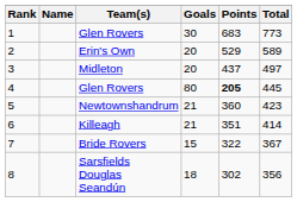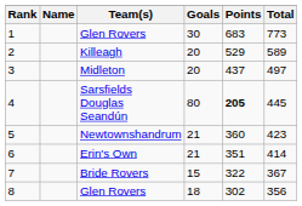 <table class="wikitable sortable">
 <tr>
 </tr>
 <tr>
 <th>Rank</th>
 <th>Name</th>
 <th>Team(s)</th>
 <th>Goals</th>
 <th>Points</th>
 <th>Total</th>
 </tr>
 <tr>
 <td>1</td>
 <td><em></em></td>
 <td><a href='#'>Glen Rovers</a></td>
 <td>30</td>
 <td>683</td>
 <td>773</td>
 </tr>
 <tr>
 <td>2</td>
 <td><em></em></td>
-<td><a href='#'>Erin's Own</a></td>
+<td><a href='#'>Killeagh</a></td>
 <td>20</td>
 <td>529</td>
 <td>589</td>
 </tr>
 <tr>
 <td>3</td>
 <td><em></em></td>
 <td><a href='#'>Midleton</a></td>
 <td>20</td>
 <td>437</td>
 <td>497</td>
 </tr>
 <tr>
 <td>4</td>
 <td></td>
-<td><a href='#'>Glen Rovers</a></td>
+<td><a href='#'>Sarsfields</a><br><a href='#'>Douglas</a><br><a href='#'>Seandún</a></td>
 <td>80</td>
 <td><strong>205</strong></td>
 <td>445</td>
 </tr>
 <tr>
 <td>5</td>
 <td></td>
 <td><a href='#'>Newtownshandrum</a></td>
 <td>21</td>
 <td>360</td>
 <td>423</td>
 </tr>
 <tr>
 <td>6</td>
 <td></td>
-<td><a href='#'>Killeagh</a></td>
+<td><a href='#'>Erin's Own</a></td>
 <td>21</td>
 <td>351</td>
 <td>414</td>
 </tr>
 <tr>
 <td>7</td>
 <td></td>
 <td><a href='#'>Bride Rovers</a></td>
 <td>15</td>
 <td>322</td>
 <td>367</td>
 </tr>
 <tr>
 <td>8</td>
 <td></td>
-<td><a href='#'>Sarsfields</a><br><a href='#'>Douglas</a><br><a href='#'>Seandún</a></td>
+<td><a href='#'>Glen Rovers</a></td>
 <td>18</td>
 <td>302</td>
 <td>356</td>
 </tr>
 </table>
